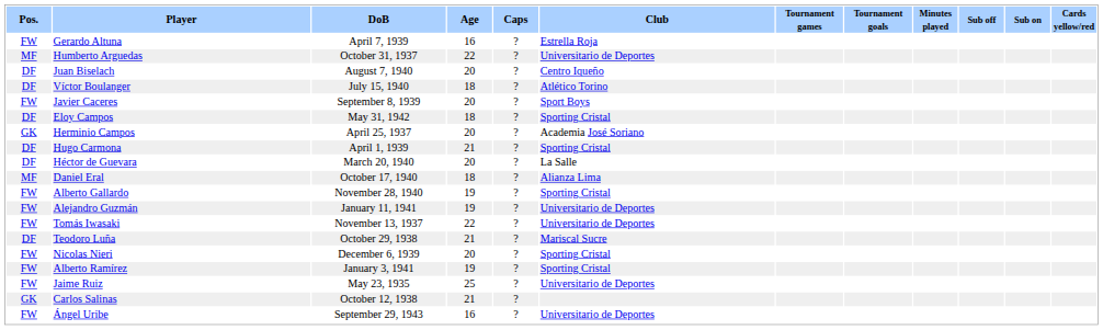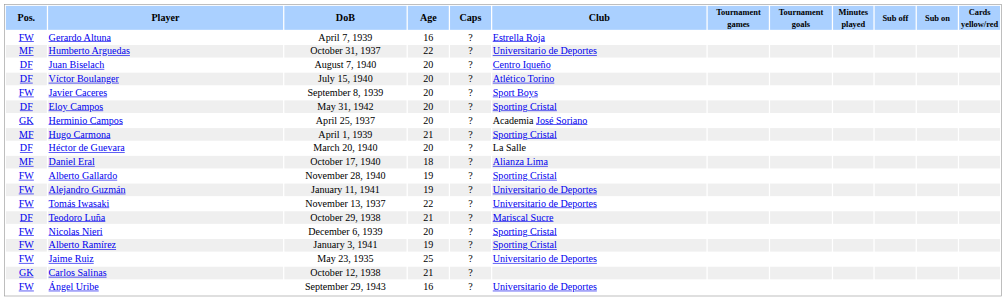 <table border="0" width="100%" style="border: 1px solid #999; background-color:white; text-align:center">
 <tr align="center" bgcolor="#AAD0FF">
 <th width=4%>Pos.</th>
 <th width=23%>Player</th>
 <th width=12%>DoB</th>
 <th width=4%>Age</th>
 <th width=4%>Caps</th>
 <th width=21%>Club</th>
 <th width=6%><small>Tournament<br>games</small></th>
 <th width=6%><small>Tournament<br>goals</small></th>
 <th width=4%><small>Minutes<br>played</small></th>
 <th width=4%><small>Sub off</small></th>
 <th width=4%><small>Sub on</small></th>
 <th width=4%><small>Cards<br>yellow/red</small></th>
 </tr>
 <tr>
 <td><a href='#'>FW</a></td>
 <td align="left"><a href='#'>Gerardo Altuna</a></td>
 <td>April 7, 1939</td>
 <td>16</td>
 <td>?</td>
 <td align="left"> <a href='#'>Estrella Roja</a></td>
 <td></td>
 <td></td>
 <td></td>
 <td></td>
 <td></td>
 <td></td>
 </tr>
 <tr bgcolor="#EFEFEF">
 <td><a href='#'>MF</a></td>
 <td align="left"><a href='#'>Humberto Arguedas</a></td>
 <td>October 31, 1937</td>
 <td>22</td>
 <td>?</td>
 <td align="left"> <a href='#'>Universitario de Deportes</a></td>
 <td></td>
 <td></td>
 <td></td>
 <td></td>
 <td></td>
 <td></td>
 </tr>
 <tr>
 <td><a href='#'>DF</a></td>
 <td align="left"><a href='#'>Juan Biselach</a></td>
 <td>August 7, 1940</td>
 <td>20</td>
 <td>?</td>
 <td align="left"> <a href='#'>Centro Iqueño</a></td>
 <td></td>
 <td></td>
 <td></td>
 <td></td>
 <td></td>
 <td></td>
 </tr>
 <tr bgcolor="#EFEFEF">
 <td><a href='#'>DF</a></td>
 <td align="left"><a href='#'>Víctor Boulanger</a></td>
 <td>July 15, 1940</td>
-<td>18</td>
+<td>20</td>
 <td>?</td>
 <td align="left"> <a href='#'>Atlético Torino</a></td>
 <td></td>
 <td></td>
 <td></td>
 <td></td>
 <td></td>
 <td></td>
 </tr>
 <tr>
 <td><a href='#'>FW</a></td>
 <td align="left"><a href='#'>Javier Caceres</a></td>
 <td>September 8, 1939</td>
 <td>20</td>
 <td>?</td>
 <td align="left"> <a href='#'>Sport Boys</a></td>
 <td></td>
 <td></td>
 <td></td>
 <td></td>
 <td></td>
 <td></td>
 </tr>
 <tr bgcolor="#EFEFEF">
 <td><a href='#'>DF</a></td>
 <td align="left"><a href='#'>Eloy Campos</a></td>
 <td>May 31, 1942</td>
-<td>18</td>
+<td>20</td>
 <td>?</td>
 <td align="left"> <a href='#'>Sporting Cristal</a></td>
 <td></td>
 <td></td>
 <td></td>
 <td></td>
 <td></td>
 <td></td>
 </tr>
 <tr>
 <td><a href='#'>GK</a></td>
 <td align="left"><a href='#'>Herminio Campos</a></td>
 <td>April 25, 1937</td>
 <td>20</td>
 <td>?</td>
 <td align="left"> Academia <a href='#'>José Soriano</a></td>
 <td></td>
 <td></td>
 <td></td>
 <td></td>
 <td></td>
 <td></td>
 </tr>
 <tr bgcolor="#EFEFEF">
-<td><a href='#'>DF</a></td>
+<td><a href='#'>MF</a></td>
 <td align="left"><a href='#'>Hugo Carmona</a></td>
 <td>April 1, 1939</td>
 <td>21</td>
 <td>?</td>
 <td align="left"> <a href='#'>Sporting Cristal</a></td>
 <td></td>
 <td></td>
 <td></td>
 <td></td>
 <td></td>
 <td></td>
 </tr>
 <tr>
 <td><a href='#'>DF</a></td>
 <td align="left"><a href='#'>Héctor de Guevara</a></td>
 <td>March 20, 1940</td>
 <td>20</td>
 <td>?</td>
 <td align="left"> La Salle</td>
 <td></td>
 <td></td>
 <td></td>
 <td></td>
 <td></td>
 <td></td>
 </tr>
 <tr bgcolor="#EFEFEF">
 <td><a href='#'>MF</a></td>
 <td align="left"><a href='#'>Daniel Eral</a></td>
 <td>October 17, 1940</td>
 <td>18</td>
 <td>?</td>
 <td align="left"> <a href='#'>Alianza Lima</a></td>
 <td></td>
 <td></td>
 <td></td>
 <td></td>
 <td></td>
 <td></td>
 </tr>
 <tr>
 <td><a href='#'>FW</a></td>
 <td align="left"><a href='#'>Alberto Gallardo</a></td>
 <td>November 28, 1940</td>
 <td>19</td>
 <td>?</td>
 <td align="left"> <a href='#'>Sporting Cristal</a></td>
 <td></td>
 <td></td>
 <td></td>
 <td></td>
 <td></td>
 <td></td>
 </tr>
 <tr bgcolor="#EFEFEF">
 <td><a href='#'>FW</a></td>
 <td align="left"><a href='#'>Alejandro Guzmán</a></td>
 <td>January 11, 1941</td>
 <td>19</td>
 <td>?</td>
 <td align="left"> <a href='#'>Universitario de Deportes</a></td>
 <td></td>
 <td></td>
 <td></td>
 <td></td>
 <td></td>
 <td></td>
 </tr>
 <tr>
 <td><a href='#'>FW</a></td>
 <td align="left"><a href='#'>Tomás Iwasaki</a></td>
 <td>November 13, 1937</td>
 <td>22</td>
 <td>?</td>
 <td align="left"> <a href='#'>Universitario de Deportes</a></td>
 <td></td>
 <td></td>
 <td></td>
 <td></td>
 <td></td>
 <td></td>
 </tr>
 <tr bgcolor="#EFEFEF">
 <td><a href='#'>DF</a></td>
 <td align="left"><a href='#'>Teodoro Luña</a></td>
 <td>October 29, 1938</td>
 <td>21</td>
 <td>?</td>
 <td align="left"> <a href='#'>Mariscal Sucre</a></td>
 <td></td>
 <td></td>
 <td></td>
 <td></td>
 <td></td>
 <td></td>
 </tr>
 <tr>
 <td><a href='#'>FW</a></td>
 <td align="left"><a href='#'>Nicolas Nieri</a></td>
 <td>December 6, 1939</td>
 <td>20</td>
 <td>?</td>
 <td align="left"> <a href='#'>Sporting Cristal</a></td>
 <td></td>
 <td></td>
 <td></td>
 <td></td>
 <td></td>
 <td></td>
 </tr>
 <tr bgcolor="#EFEFEF">
 <td><a href='#'>FW</a></td>
 <td align="left"><a href='#'>Alberto Ramírez</a></td>
 <td>January 3, 1941</td>
 <td>19</td>
 <td>?</td>
 <td align="left"> <a href='#'>Sporting Cristal</a></td>
 <td></td>
 <td></td>
 <td></td>
 <td></td>
 <td></td>
 <td></td>
 </tr>
 <tr>
 <td><a href='#'>FW</a></td>
 <td align="left"><a href='#'>Jaime Ruiz</a></td>
 <td>May 23, 1935</td>
 <td>25</td>
 <td>?</td>
 <td align="left"> <a href='#'>Universitario de Deportes</a></td>
 <td></td>
 <td></td>
 <td></td>
 <td></td>
 <td></td>
 <td></td>
 </tr>
 <tr bgcolor="#EFEFEF">
 <td><a href='#'>GK</a></td>
 <td align="left"><a href='#'>Carlos Salinas</a></td>
 <td>October 12, 1938</td>
 <td>21</td>
 <td>?</td>
 <td align="left"> </td>
 <td></td>
 <td></td>
 <td></td>
 <td></td>
 <td></td>
 <td></td>
 </tr>
 <tr>
 <td><a href='#'>FW</a></td>
 <td align="left"><a href='#'>Ángel Uribe</a></td>
 <td>September 29, 1943</td>
 <td>16</td>
 <td>?</td>
 <td align="left"> <a href='#'>Universitario de Deportes</a></td>
 <td></td>
 <td></td>
 <td></td>
 <td></td>
 <td></td>
 <td></td>
 </tr>
 <tr>
 </tr>
 </table>
